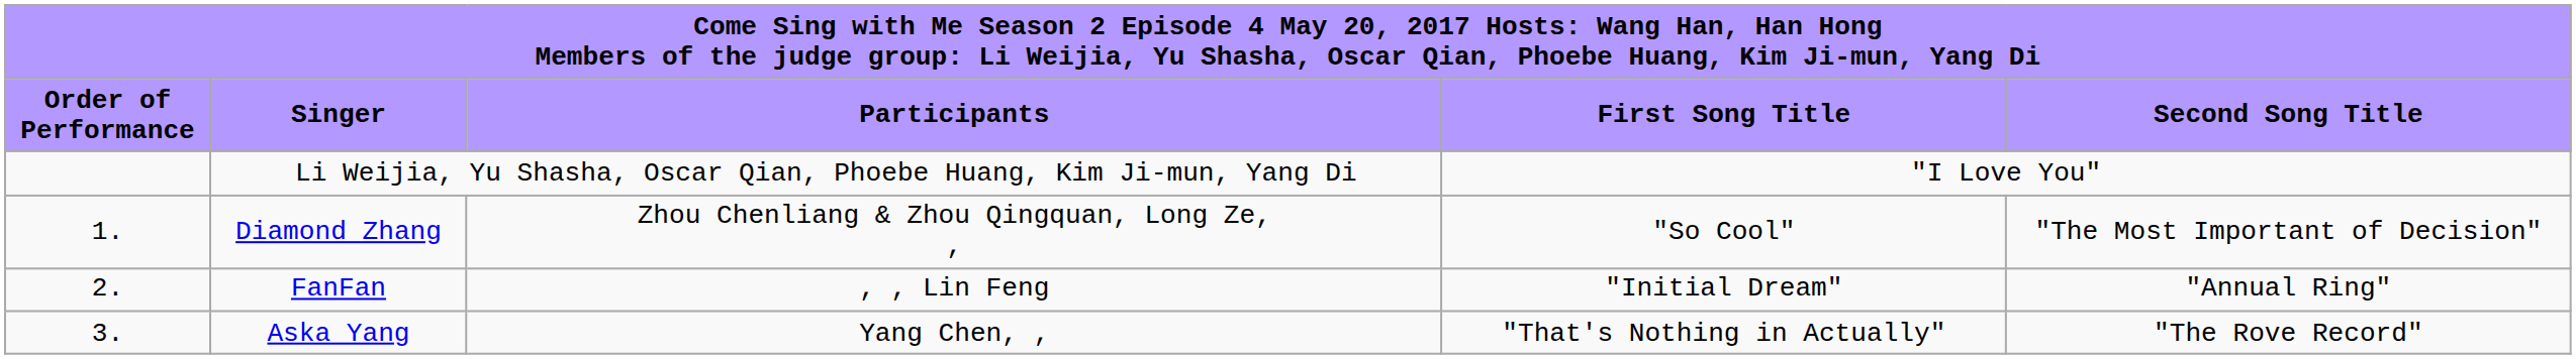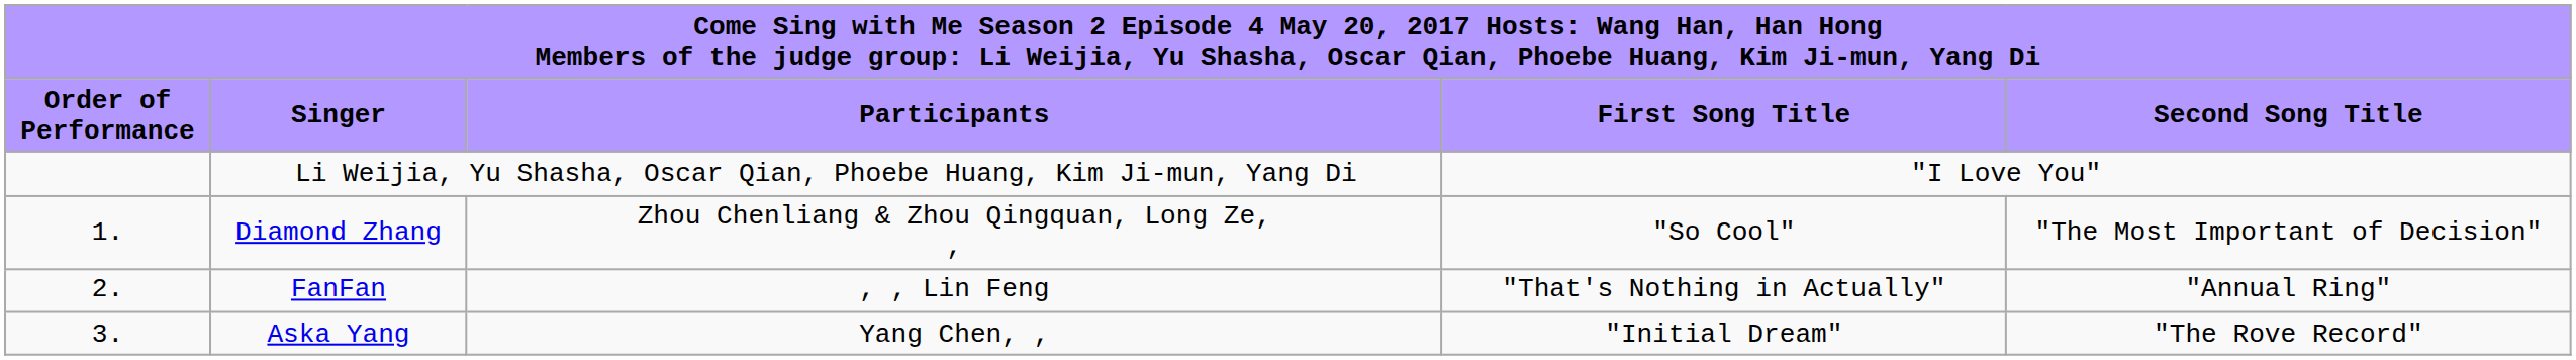 <table class="wikitable sortable mw-collapsible" width="100%" style="text-align:center">
 <tr style="background:#B399FF">
 <td colspan="5"><div><strong>Come Sing with Me Season 2 Episode 4 May 20, 2017 Hosts: Wang Han, Han Hong<br>Members of the judge group: Li Weijia, Yu Shasha, Oscar Qian, Phoebe Huang, Kim Ji-mun, Yang Di</strong></div></td>
 </tr>
 <tr style="background:#B399FF">
 <td style="width:8%"><strong>Order of Performance</strong></td>
 <td style="width:10%"><strong>Singer</strong></td>
 <td style="width:38%"><strong>Participants</strong></td>
 <td style="width:22%"><strong>First Song Title</strong></td>
 <td style="width:22%"><strong>Second Song Title</strong></td>
 </tr>
 <tr>
 <td></td>
 <td colspan=2>Li Weijia, Yu Shasha, Oscar Qian, Phoebe Huang, Kim Ji-mun, Yang Di</td>
 <td colspan=2>"I Love You"</td>
 </tr>
 <tr>
 <td>1.</td>
 <td><a href='#'>Diamond Zhang</a></td>
 <td>Zhou Chenliang & Zhou Qingquan, Long Ze,  <br> , </td>
 <td>"So Cool"</td>
 <td>"The Most Important of Decision"</td>
 </tr>
 <tr>
 <td>2.</td>
 <td><a href='#'>FanFan</a></td>
 <td>, , Lin Feng <br> </td>
-<td>"Initial Dream"</td>
+<td>"That's Nothing in Actually"</td>
 <td>"Annual Ring"</td>
 </tr>
 <tr>
 <td>3.</td>
 <td><a href='#'>Aska Yang</a></td>
 <td>Yang Chen, ,  <br> </td>
-<td>"That's Nothing in Actually"</td>
+<td>"Initial Dream"</td>
 <td>"The Rove Record"</td>
 </tr>
 </table>
